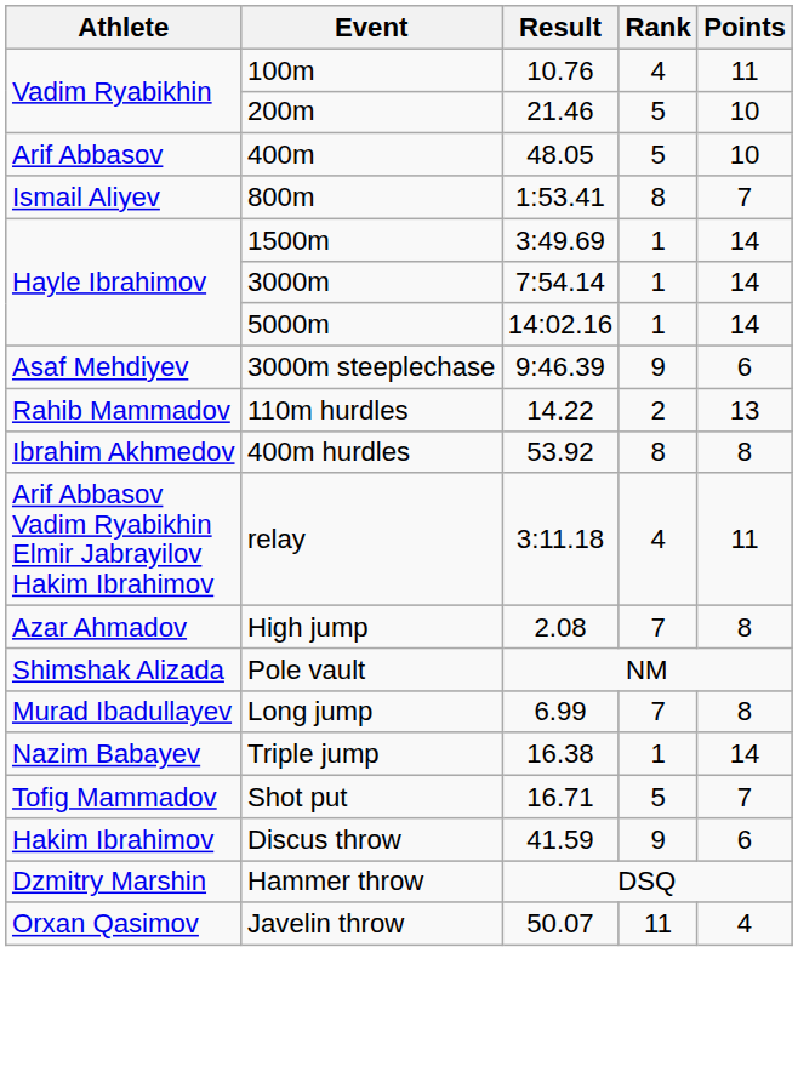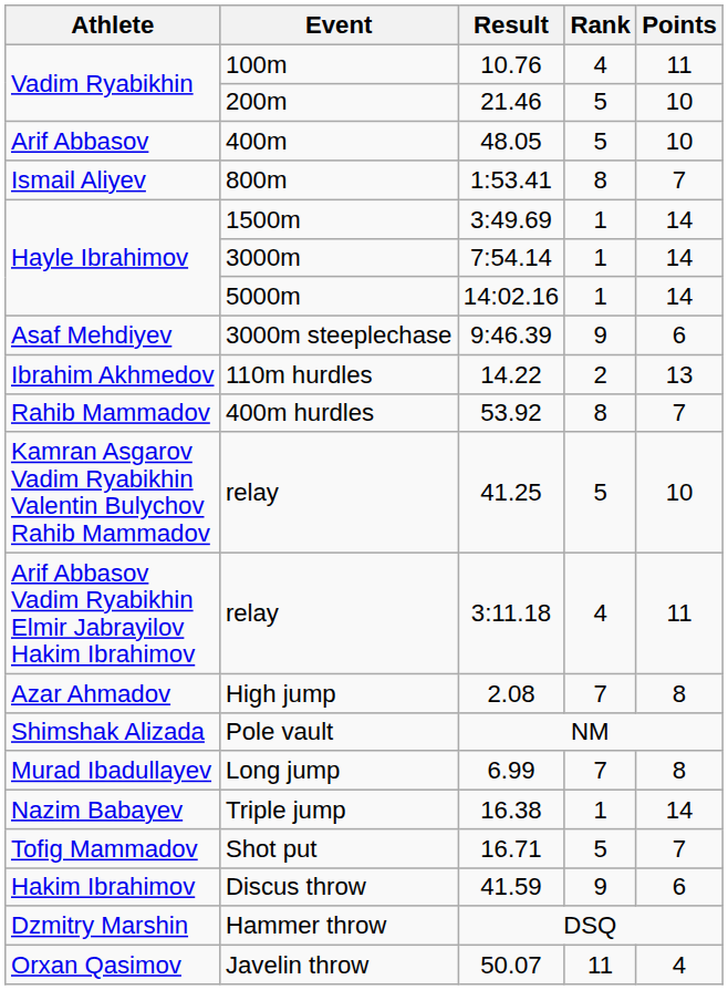 <table class=wikitable style="font-size:90%">
 <tr>
 <th>Athlete</th>
 <th>Event</th>
 <th>Result</th>
 <th>Rank</th>
 <th>Points</th>
 </tr>
 <tr align=center>
 <td align=left rowspan=2><a href='#'>Vadim Ryabikhin</a></td>
 <td align=left>100m</td>
 <td>10.76</td>
 <td>4</td>
 <td>11</td>
 </tr>
 <tr align=center>
 <td align=left>200m</td>
 <td>21.46</td>
 <td>5</td>
 <td>10</td>
 </tr>
 <tr align=center>
 <td align=left><a href='#'>Arif Abbasov</a></td>
 <td align=left>400m</td>
 <td>48.05</td>
 <td>5</td>
 <td>10</td>
 </tr>
 <tr align=center>
 <td align=left><a href='#'>Ismail Aliyev</a></td>
 <td align=left>800m</td>
 <td>1:53.41</td>
 <td>8</td>
 <td>7</td>
 </tr>
 <tr align=center>
 <td align=left rowspan=3><a href='#'>Hayle Ibrahimov</a></td>
 <td align=left>1500m</td>
 <td>3:49.69</td>
 <td>1</td>
 <td>14</td>
 </tr>
 <tr align=center>
 <td align=left>3000m</td>
 <td>7:54.14</td>
 <td>1</td>
 <td>14</td>
 </tr>
 <tr align=center>
 <td align=left>5000m</td>
 <td>14:02.16</td>
 <td>1</td>
 <td>14</td>
 </tr>
 <tr align=center>
 <td align=left><a href='#'>Asaf Mehdiyev</a></td>
 <td align=left>3000m steeplechase</td>
 <td>9:46.39</td>
 <td>9</td>
 <td>6</td>
 </tr>
 <tr align=center>
-<td align=left><a href='#'>Rahib Mammadov</a></td>
+<td align=left><a href='#'>Ibrahim Akhmedov</a></td>
 <td align=left>110m hurdles</td>
 <td>14.22</td>
 <td>2</td>
 <td>13</td>
 </tr>
 <tr align=center>
-<td align=left><a href='#'>Ibrahim Akhmedov</a></td>
+<td align=left><a href='#'>Rahib Mammadov</a></td>
 <td align=left>400m hurdles</td>
 <td>53.92</td>
 <td>8</td>
-<td>8</td>
+<td>7</td>
+</tr>
+<tr align=center>
+<td align=left><a href='#'>Kamran Asgarov</a><br><a href='#'>Vadim Ryabikhin</a><br><a href='#'>Valentin Bulychov</a><br><a href='#'>Rahib Mammadov</a></td>
+<td align=left> relay</td>
+<td>41.25</td>
+<td>5</td>
+<td>10</td>
 </tr>
 <tr align=center>
 <td align=left><a href='#'>Arif Abbasov</a><br><a href='#'>Vadim Ryabikhin</a><br><a href='#'>Elmir Jabrayilov</a><br><a href='#'>Hakim Ibrahimov</a></td>
 <td align=left> relay</td>
 <td>3:11.18</td>
 <td>4</td>
 <td>11</td>
 </tr>
 <tr align=center>
 <td align=left><a href='#'>Azar Ahmadov</a></td>
 <td align=left>High jump</td>
 <td>2.08</td>
 <td>7</td>
 <td>8</td>
 </tr>
 <tr align=center>
 <td align=left><a href='#'>Shimshak Alizada</a></td>
 <td align=left>Pole vault</td>
 <td colspan=3>NM</td>
 </tr>
 <tr align=center>
 <td align=left><a href='#'>Murad Ibadullayev</a></td>
 <td align=left>Long jump</td>
 <td>6.99</td>
 <td>7</td>
 <td>8</td>
 </tr>
 <tr align=center>
 <td align=left><a href='#'>Nazim Babayev</a></td>
 <td align=left>Triple jump</td>
 <td>16.38</td>
 <td>1</td>
 <td>14</td>
 </tr>
 <tr align=center>
 <td align=left><a href='#'>Tofig Mammadov</a></td>
 <td align=left>Shot put</td>
 <td>16.71</td>
 <td>5</td>
 <td>7</td>
 </tr>
 <tr align=center>
 <td align=left><a href='#'>Hakim Ibrahimov</a></td>
 <td align=left>Discus throw</td>
 <td>41.59</td>
 <td>9</td>
 <td>6</td>
 </tr>
 <tr align=center>
 <td align=left><a href='#'>Dzmitry Marshin</a></td>
 <td align=left>Hammer throw</td>
 <td colspan=3>DSQ</td>
 </tr>
 <tr align=center>
 <td align=left><a href='#'>Orxan Qasimov</a></td>
 <td align=left>Javelin throw</td>
 <td>50.07</td>
 <td>11</td>
 <td>4</td>
 </tr>
 </table>
